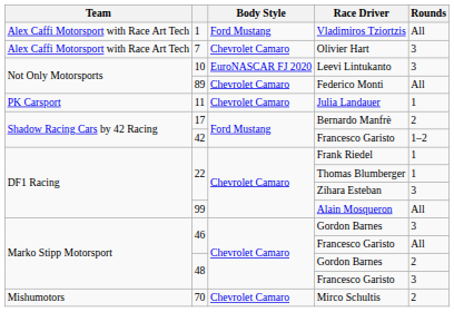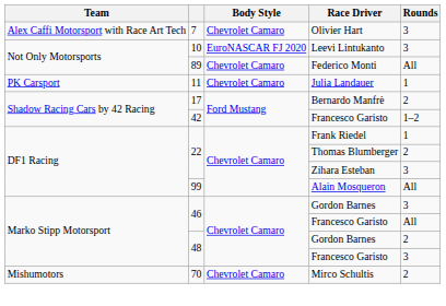 <table class="wikitable" style="font-size: 85%">
 <tr>
 <th>Team</th>
 <th></th>
 <th>Body Style</th>
 <th>Race Driver</th>
 <th>Rounds</th>
-</tr>
-<tr>
-<td> <a href='#'>Alex Caffi Motorsport</a> with Race Art Tech</td>
-<td>1</td>
-<td><a href='#'>Ford Mustang</a></td>
-<td> <a href='#'>Vladimiros Tziortzis</a></td>
-<td>All</td>
 </tr>
 <tr>
 <td> <a href='#'>Alex Caffi Motorsport</a> with Race Art Tech</td>
 <td>7</td>
 <td><a href='#'>Chevrolet Camaro</a></td>
 <td> Olivier Hart</td>
 <td>3</td>
 </tr>
 <tr>
 <td rowspan=2> Not Only Motorsports</td>
 <td>10</td>
 <td><a href='#'>EuroNASCAR FJ 2020</a></td>
 <td> Leevi Lintukanto</td>
 <td>3</td>
 </tr>
 <tr>
 <td>89</td>
 <td><a href='#'>Chevrolet Camaro</a></td>
 <td> Federico Monti</td>
 <td>All</td>
 </tr>
 <tr>
 <td> <a href='#'>PK Carsport</a></td>
 <td>11</td>
 <td><a href='#'>Chevrolet Camaro</a></td>
 <td> <a href='#'>Julia Landauer</a></td>
 <td>1</td>
 </tr>
 <tr>
 <td rowspan=2> <a href='#'>Shadow Racing Cars</a> by 42 Racing</td>
 <td>17</td>
 <td rowspan=2><a href='#'>Ford Mustang</a></td>
 <td> Bernardo Manfrè</td>
 <td>2</td>
 </tr>
 <tr>
 <td>42</td>
 <td> Francesco Garisto</td>
 <td>1–2</td>
 </tr>
 <tr>
 <td rowspan=4> DF1 Racing</td>
 <td rowspan=3>22</td>
 <td rowspan=4><a href='#'>Chevrolet Camaro</a></td>
 <td> Frank Riedel</td>
 <td>1</td>
 </tr>
 <tr>
 <td> Thomas Blumberger</td>
-<td>1</td>
+<td>2</td>
 </tr>
 <tr>
 <td> Zihara Esteban</td>
 <td>3</td>
 </tr>
 <tr>
 <td>99</td>
 <td> <a href='#'>Alain Mosqueron</a></td>
 <td>All</td>
 </tr>
 <tr>
 <td rowspan=4> Marko Stipp Motorsport</td>
 <td rowspan=2>46</td>
 <td rowspan=4><a href='#'>Chevrolet Camaro</a></td>
 <td> Gordon Barnes</td>
 <td>3</td>
 </tr>
 <tr>
 <td> Francesco Garisto</td>
 <td>All</td>
 </tr>
 <tr>
 <td rowspan=2>48</td>
 <td> Gordon Barnes</td>
 <td>2</td>
 </tr>
 <tr>
 <td> Francesco Garisto</td>
 <td>3</td>
 </tr>
 <tr>
 <td> Mishumotors</td>
 <td>70</td>
 <td><a href='#'>Chevrolet Camaro</a></td>
 <td> Mirco Schultis</td>
 <td>2</td>
 </tr>
 </table>
